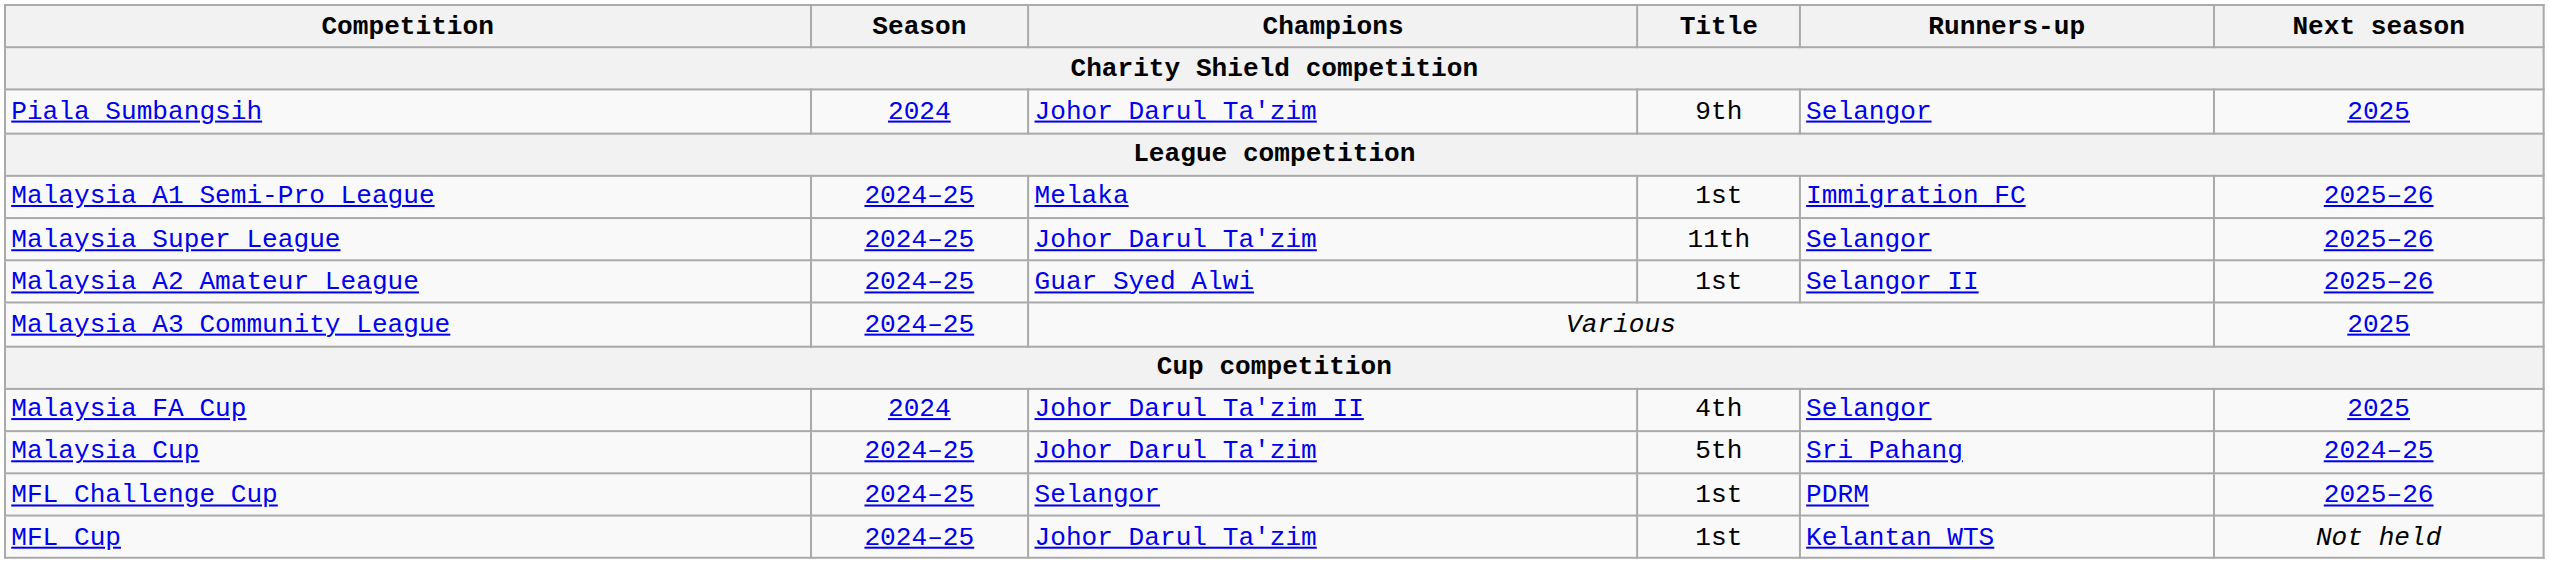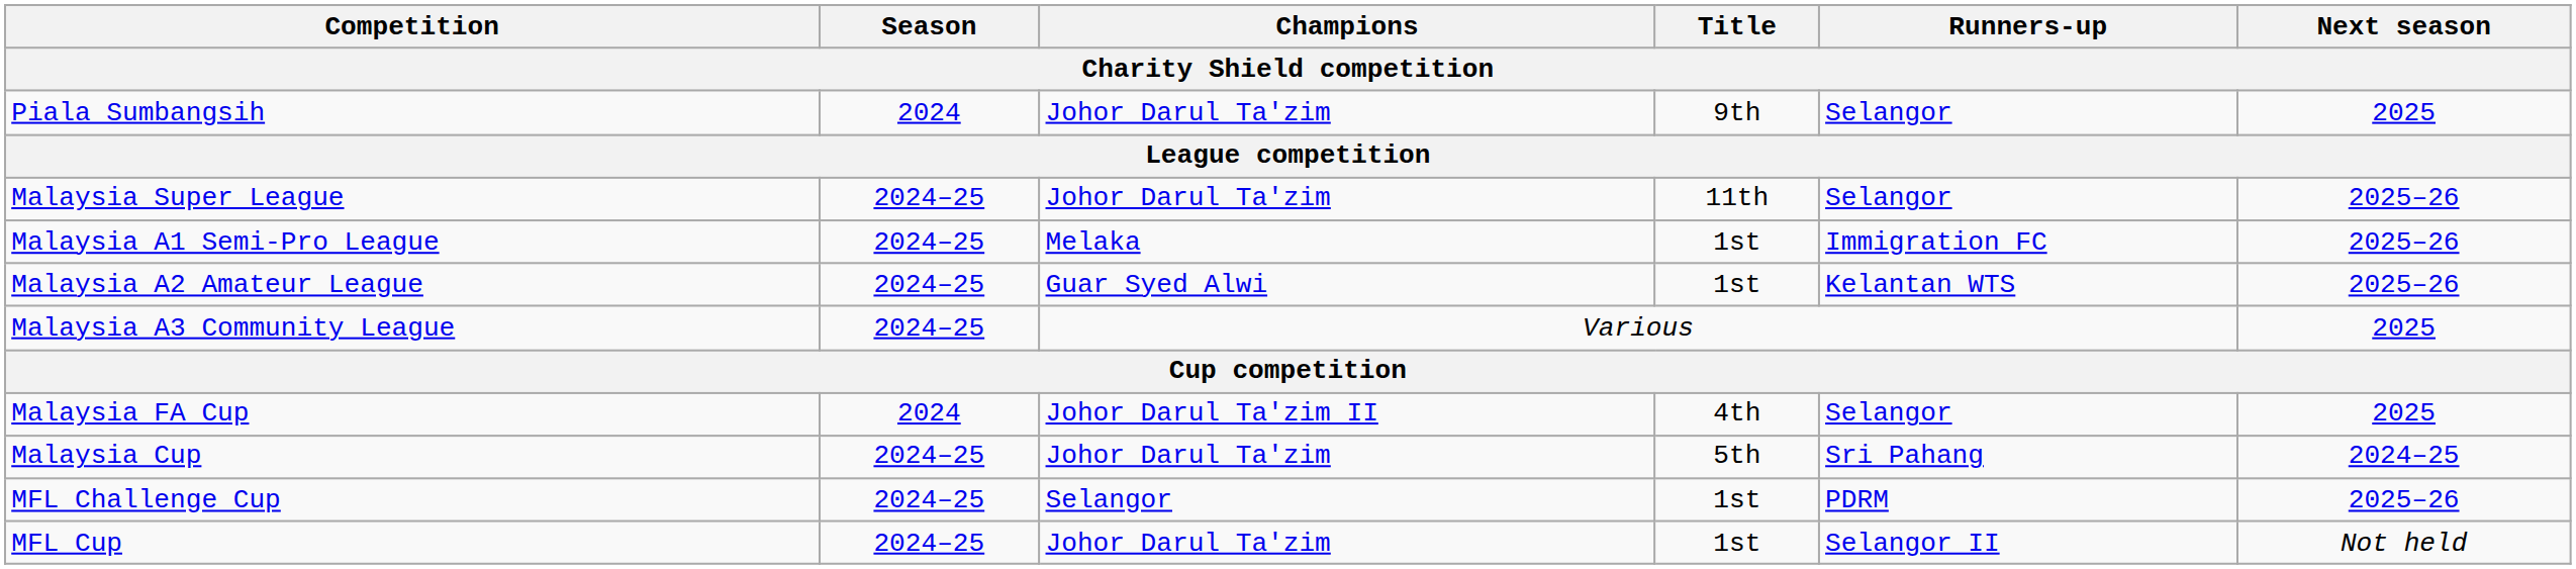 <table class="wikitable" width="100%">
 <tr>
 <th>Competition</th>
 <th>Season</th>
 <th>Champions</th>
 <th>Title</th>
 <th>Runners-up</th>
 <th>Next season</th>
 </tr>
 <tr>
 <th colspan="6">Charity Shield competition</th>
 </tr>
 <tr>
 <td><a href='#'>Piala Sumbangsih</a></td>
 <td align="center"><a href='#'>2024</a></td>
 <td><a href='#'>Johor Darul Ta'zim</a></td>
 <td align="center">9th</td>
 <td><a href='#'>Selangor</a></td>
 <td align="center"><a href='#'>2025</a></td>
 </tr>
 <tr>
 <th colspan="6">League competition</th>
 </tr>
 <tr>
+<td><a href='#'>Malaysia Super League</a></td>
+<td align="center"><a href='#'>2024–25</a></td>
+<td><a href='#'>Johor Darul Ta'zim</a></td>
+<td align="center">11th</td>
+<td><a href='#'>Selangor</a></td>
+<td align="center"><a href='#'>2025–26</a></td>
+</tr>
+<tr>
 <td><a href='#'>Malaysia A1 Semi-Pro League</a></td>
 <td align=center><a href='#'>2024–25</a></td>
 <td><a href='#'>Melaka</a></td>
 <td align=center>1st</td>
 <td><a href='#'>Immigration FC</a></td>
 <td align=center><a href='#'>2025–26</a></td>
 </tr>
 <tr>
-<td><a href='#'>Malaysia Super League</a></td>
-<td align="center"><a href='#'>2024–25</a></td>
-<td><a href='#'>Johor Darul Ta'zim</a></td>
-<td align="center">11th</td>
-<td><a href='#'>Selangor</a></td>
-<td align="center"><a href='#'>2025–26</a></td>
-</tr>
-<tr>
 <td><a href='#'>Malaysia A2 Amateur League</a></td>
 <td align=center><a href='#'>2024–25</a></td>
 <td><a href='#'>Guar Syed Alwi</a></td>
 <td align=center>1st</td>
-<td><a href='#'>Selangor II</a></td>
+<td><a href='#'>Kelantan WTS</a></td>
 <td align=center><a href='#'>2025–26</a></td>
 </tr>
 <tr>
 <td><a href='#'>Malaysia A3 Community League</a></td>
 <td align=center><a href='#'>2024–25</a></td>
 <td align=center colspan="3"><em>Various</em></td>
 <td align="center"><a href='#'>2025</a></td>
 </tr>
 <tr>
 <th colspan="6">Cup competition</th>
 </tr>
 <tr>
 <td><a href='#'>Malaysia FA Cup</a></td>
 <td align="center"><a href='#'>2024</a></td>
 <td><a href='#'>Johor Darul Ta'zim II</a></td>
 <td align="center">4th</td>
 <td><a href='#'>Selangor</a></td>
 <td align="center"><a href='#'>2025</a></td>
 </tr>
 <tr>
 <td><a href='#'>Malaysia Cup</a></td>
 <td align=center><a href='#'>2024–25</a></td>
 <td><a href='#'>Johor Darul Ta'zim</a></td>
 <td align=center>5th</td>
 <td><a href='#'>Sri Pahang</a></td>
 <td align=center><a href='#'>2024–25</a></td>
 </tr>
 <tr>
 <td><a href='#'>MFL Challenge Cup</a></td>
 <td align=center><a href='#'>2024–25</a></td>
 <td><a href='#'>Selangor</a></td>
 <td align=center>1st</td>
 <td><a href='#'>PDRM</a></td>
 <td align=center><a href='#'>2025–26</a></td>
 </tr>
 <tr>
 <td><a href='#'>MFL Cup</a></td>
 <td align=center><a href='#'>2024–25</a></td>
 <td><a href='#'>Johor Darul Ta'zim</a></td>
 <td align=center>1st</td>
-<td><a href='#'>Kelantan WTS</a></td>
+<td><a href='#'>Selangor II</a></td>
 <td align=center><em>Not held</em></td>
 </tr>
 </table>
